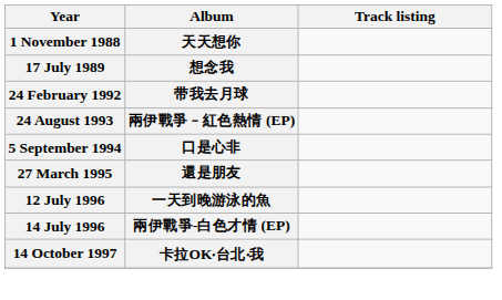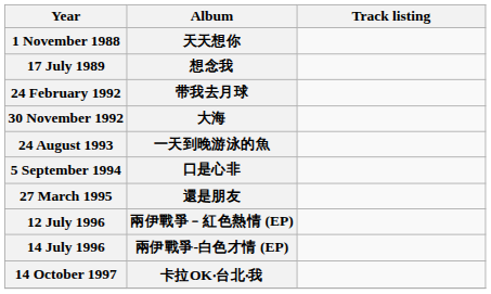 <table class="wikitable">
 <tr>
 <th>Year</th>
 <th>Album</th>
 <th style="width:200px;">Track listing</th>
 </tr>
 <tr>
 <th>1 November 1988</th>
 <th>天天想你</th>
 <td align="center"></td>
 </tr>
 <tr>
 <th>17 July 1989</th>
 <th>想念我</th>
 <td align="center"></td>
 </tr>
 <tr>
 <th>24 February 1992</th>
 <th>带我去月球</th>
 <td align="center"></td>
 </tr>
 <tr>
+<th>30 November 1992</th>
+<th>大海</th>
+<td align="center"></td>
+</tr>
+<tr>
 <th>24 August 1993</th>
-<th>兩伊戰爭﹣紅色熱情 (EP)</th>
+<th>一天到晚游泳的魚</th>
 <td align="center"></td>
 </tr>
 <tr>
 <th>5 September 1994</th>
 <th>口是心非</th>
 <td align="center"></td>
 </tr>
 <tr>
 <th>27 March 1995</th>
 <th>還是朋友</th>
 <td align="center"></td>
 </tr>
 <tr>
 <th>12 July 1996</th>
-<th>一天到晚游泳的魚</th>
+<th>兩伊戰爭﹣紅色熱情 (EP)</th>
 <td align="center"></td>
 </tr>
 <tr>
 <th>14 July 1996</th>
 <th>兩伊戰爭-白色才情 (EP)</th>
 <td align="center"></td>
 </tr>
 <tr>
 <th>14 October 1997</th>
 <th>卡拉OK‧台北‧我</th>
 <td align="center"></td>
 </tr>
 <tr>
 </tr>
 </table>
